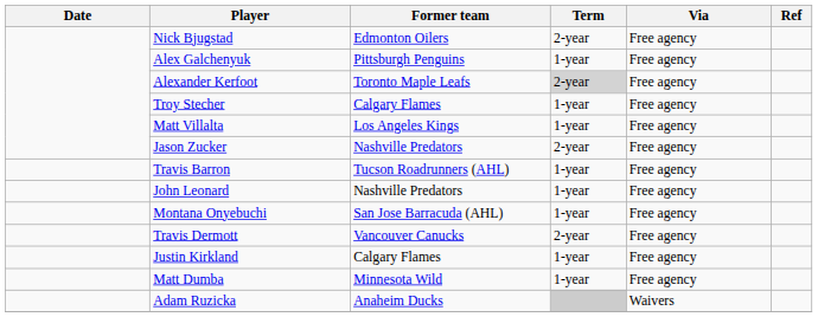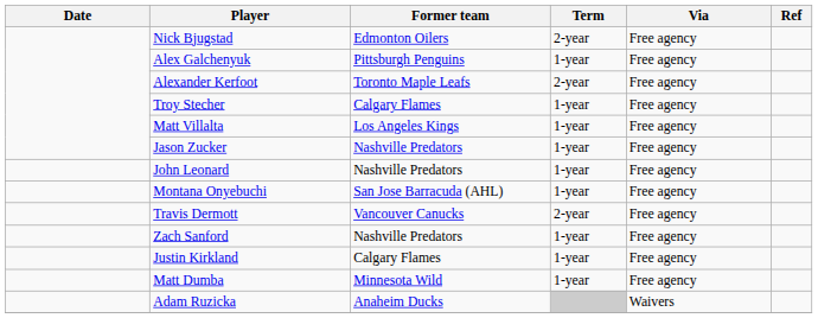 <table class="wikitable">
 <tr style="background:#ddd; text-align:center;">
 <th style="width: 10em;">Date</th>
 <th style="width: 14em;">Player</th>
 <th style="width: 14em;">Former team</th>
 <th style="width: 5em;">Term</th>
 <th style="width: 10em;">Via</th>
 <th style="width: 2.5em;">Ref</th>
 </tr>
 <tr>
 <td rowspan=6></td>
 <td><a href='#'>Nick Bjugstad</a></td>
 <td><a href='#'>Edmonton Oilers</a></td>
 <td>2-year</td>
 <td>Free agency</td>
 <td></td>
 </tr>
 <tr>
 <td><a href='#'>Alex Galchenyuk</a></td>
 <td><a href='#'>Pittsburgh Penguins</a></td>
 <td>1-year</td>
 <td>Free agency</td>
 <td></td>
 </tr>
 <tr>
 <td><a href='#'>Alexander Kerfoot</a></td>
 <td><a href='#'>Toronto Maple Leafs</a></td>
-<td style="background: lightgrey;">2-year</td>
+<td>2-year</td>
 <td>Free agency</td>
 <td></td>
 </tr>
 <tr>
 <td><a href='#'>Troy Stecher</a></td>
 <td><a href='#'>Calgary Flames</a></td>
 <td>1-year</td>
 <td>Free agency</td>
 <td></td>
 </tr>
 <tr>
 <td><a href='#'>Matt Villalta</a></td>
 <td><a href='#'>Los Angeles Kings</a></td>
 <td>1-year</td>
 <td>Free agency</td>
 <td></td>
 </tr>
 <tr>
 <td><a href='#'>Jason Zucker</a></td>
 <td><a href='#'>Nashville Predators</a></td>
-<td>2-year</td>
-<td>Free agency</td>
-<td></td>
-</tr>
-<tr>
-<td></td>
-<td><a href='#'>Travis Barron</a></td>
-<td><a href='#'>Tucson Roadrunners</a> (<a href='#'>AHL</a>)</td>
 <td>1-year</td>
 <td>Free agency</td>
 <td></td>
 </tr>
 <tr>
 <td></td>
 <td><a href='#'>John Leonard</a></td>
 <td>Nashville Predators</td>
 <td>1-year</td>
 <td>Free agency</td>
 <td></td>
 </tr>
 <tr>
 <td></td>
 <td><a href='#'>Montana Onyebuchi</a></td>
 <td><a href='#'>San Jose Barracuda</a> (AHL)</td>
 <td>1-year</td>
 <td>Free agency</td>
 <td></td>
 </tr>
 <tr>
 <td></td>
 <td><a href='#'>Travis Dermott</a></td>
 <td><a href='#'>Vancouver Canucks</a></td>
 <td>2-year</td>
 <td>Free agency</td>
 <td></td>
 </tr>
 <tr>
 <td></td>
+<td><a href='#'>Zach Sanford</a></td>
+<td>Nashville Predators</td>
+<td>1-year</td>
+<td>Free agency</td>
+<td></td>
+</tr>
+<tr>
+<td></td>
 <td><a href='#'>Justin Kirkland</a></td>
 <td>Calgary Flames</td>
 <td>1-year</td>
 <td>Free agency</td>
 <td></td>
 </tr>
 <tr>
 <td></td>
 <td><a href='#'>Matt Dumba</a></td>
 <td><a href='#'>Minnesota Wild</a></td>
 <td>1-year</td>
 <td>Free agency</td>
 <td></td>
 </tr>
 <tr>
 <td></td>
 <td><a href='#'>Adam Ruzicka</a></td>
 <td><a href='#'>Anaheim Ducks</a></td>
 <td style="background:#ccc;"></td>
 <td>Waivers</td>
 <td></td>
 </tr>
 <tr>
 </tr>
 </table>
